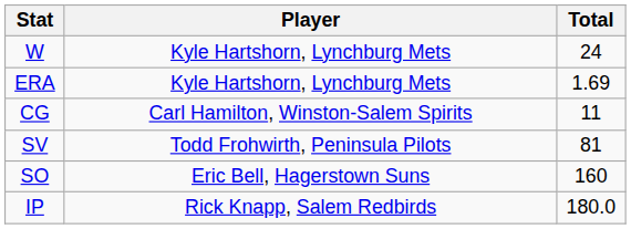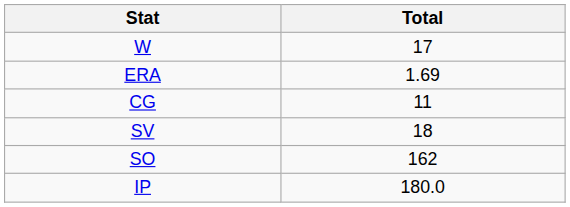 <table class="wikitable" width="40%" style="text-align:center;">
 <tr>
 <th width="5%">Stat</th>
-<th width="60%">Player</th>
 <th width="5%">Total</th>
 </tr>
 <tr>
 <td><a href='#'>W</a></td>
-<td><a href='#'>Kyle Hartshorn</a>, <a href='#'>Lynchburg Mets</a></td>
-<td>24</td>
+<td>17</td>
 </tr>
 <tr>
 <td><a href='#'>ERA</a></td>
-<td><a href='#'>Kyle Hartshorn</a>, <a href='#'>Lynchburg Mets</a></td>
 <td>1.69</td>
 </tr>
 <tr>
 <td><a href='#'>CG</a></td>
-<td><a href='#'>Carl Hamilton</a>, <a href='#'>Winston-Salem Spirits</a></td>
 <td>11</td>
 </tr>
 <tr>
 <td><a href='#'>SV</a></td>
-<td><a href='#'>Todd Frohwirth</a>, <a href='#'>Peninsula Pilots</a></td>
-<td>81</td>
+<td>18</td>
 </tr>
 <tr>
 <td><a href='#'>SO</a></td>
-<td><a href='#'>Eric Bell</a>, <a href='#'>Hagerstown Suns</a></td>
-<td>160</td>
+<td>162</td>
 </tr>
 <tr>
 <td><a href='#'>IP</a></td>
-<td><a href='#'>Rick Knapp</a>, <a href='#'>Salem Redbirds</a></td>
 <td>180.0</td>
 </tr>
 </table>
